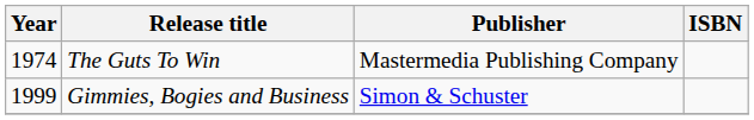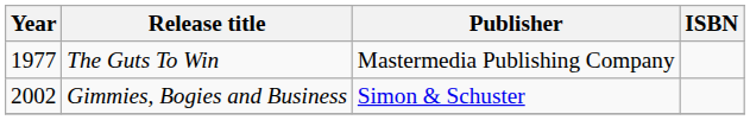 <table class="wikitable" style="text-align:left;font-size:100%;">
 <tr>
 <th>Year</th>
 <th>Release title</th>
 <th>Publisher</th>
 <th class="unsortable" rowspan="1">ISBN</th>
 </tr>
 <tr>
-<td>1974</td>
+<td>1977</td>
 <td><em>The Guts To Win</em></td>
 <td>Mastermedia Publishing Company</td>
 <td></td>
 </tr>
 <tr>
-<td>1999</td>
+<td>2002</td>
 <td><em>Gimmies, Bogies and Business</em></td>
 <td><a href='#'>Simon & Schuster</a></td>
 <td></td>
 </tr>
 <tr>
 </tr>
 </table>
